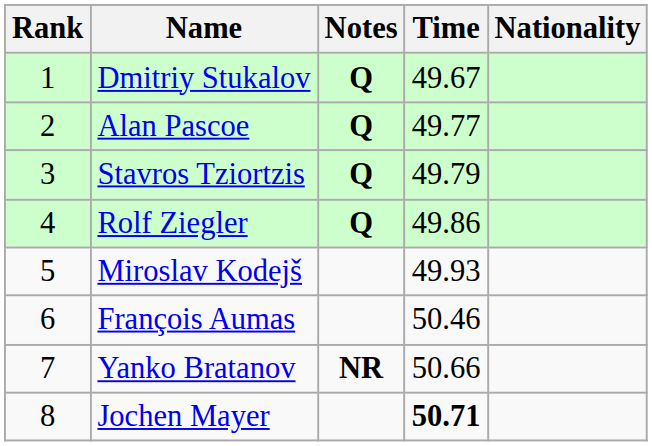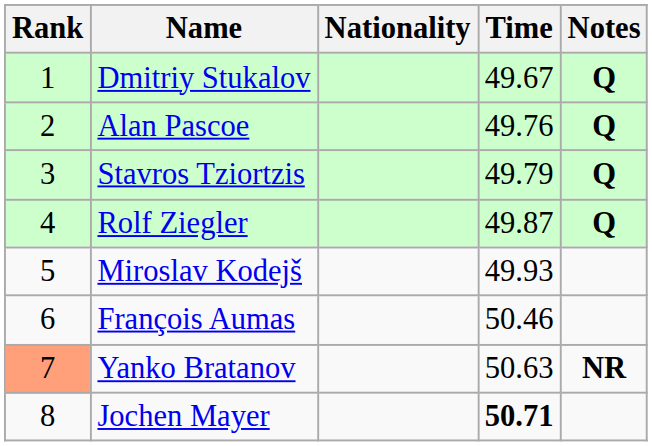 <table class="wikitable sortable" style="text-align:center">
 <tr>
 <th>Rank</th>
 <th>Name</th>
+<th>Nationality</th>
+<th>Time</th>
 <th>Notes</th>
-<th>Time</th>
-<th>Nationality</th>
 </tr>
 <tr bgcolor=ccffcc>
 <td>1</td>
 <td align=left><a href='#'>Dmitriy Stukalov</a></td>
+<td align=left></td>
+<td>49.67</td>
 <td><strong>Q</strong></td>
-<td>49.67</td>
-<td align=left></td>
 </tr>
 <tr bgcolor=ccffcc>
 <td>2</td>
 <td align=left><a href='#'>Alan Pascoe</a></td>
+<td align=left></td>
+<td>49.76</td>
 <td><strong>Q</strong></td>
-<td>49.77</td>
-<td align=left></td>
 </tr>
 <tr bgcolor=ccffcc>
 <td>3</td>
 <td align=left><a href='#'>Stavros Tziortzis</a></td>
+<td align=left></td>
+<td>49.79</td>
 <td><strong>Q</strong></td>
-<td>49.79</td>
-<td align=left></td>
 </tr>
 <tr bgcolor=ccffcc>
 <td>4</td>
 <td align=left><a href='#'>Rolf Ziegler</a></td>
+<td align=left></td>
+<td>49.87</td>
 <td><strong>Q</strong></td>
-<td>49.86</td>
-<td align=left></td>
 </tr>
 <tr>
 <td>5</td>
 <td align=left><a href='#'>Miroslav Kodejš</a></td>
+<td align=left></td>
+<td>49.93</td>
 <td></td>
-<td>49.93</td>
-<td align=left></td>
 </tr>
 <tr>
 <td>6</td>
 <td align=left><a href='#'>François Aumas</a></td>
+<td align=left></td>
+<td>50.46</td>
 <td></td>
-<td>50.46</td>
-<td align=left></td>
 </tr>
 <tr>
-<td>7</td>
+<td style="background: lightsalmon;">7</td>
 <td align=left><a href='#'>Yanko Bratanov</a></td>
+<td align=left></td>
+<td>50.63</td>
 <td><strong>NR</strong></td>
-<td>50.66</td>
-<td align=left></td>
 </tr>
 <tr>
 <td>8</td>
 <td align=left><a href='#'>Jochen Mayer</a></td>
+<td align=left></td>
+<td><strong>50.71</strong></td>
 <td></td>
-<td><strong>50.71</strong></td>
-<td align=left></td>
 </tr>
 </table>
